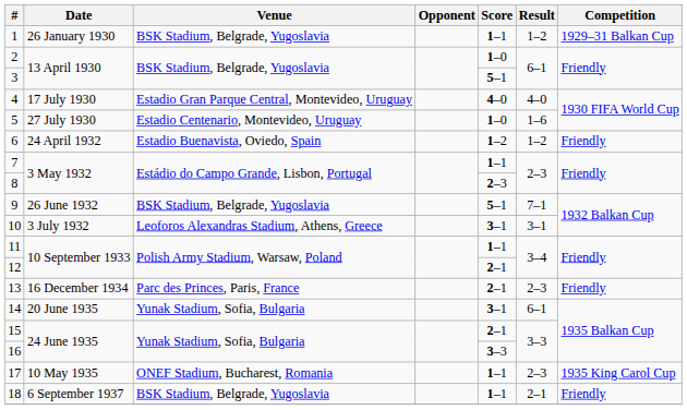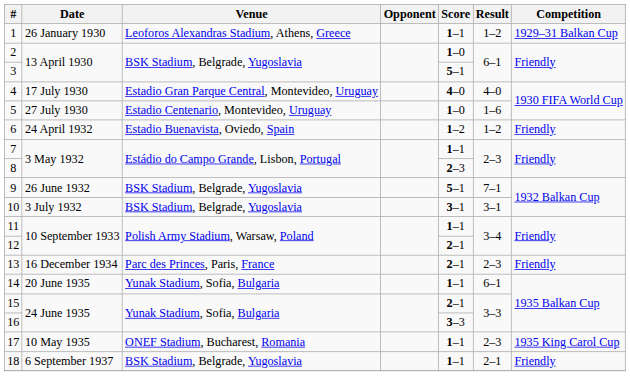 <table class="wikitable sortable" style="font-size:100%">
 <tr>
 <th>#</th>
 <th>Date</th>
 <th>Venue</th>
 <th>Opponent</th>
 <th>Score</th>
 <th>Result</th>
 <th>Competition</th>
 </tr>
 <tr>
 <td align=center>1</td>
 <td>26 January 1930</td>
-<td><a href='#'>BSK Stadium</a>, Belgrade, <a href='#'>Yugoslavia</a></td>
+<td><a href='#'>Leoforos Alexandras Stadium</a>, Athens, <a href='#'>Greece</a></td>
 <td></td>
 <td align=center><strong>1</strong>–1</td>
 <td align=center>1–2</td>
 <td><a href='#'>1929–31 Balkan Cup</a></td>
 </tr>
 <tr>
 <td align=center>2</td>
 <td rowspan=2>13 April 1930</td>
 <td rowspan=2><a href='#'>BSK Stadium</a>, Belgrade, <a href='#'>Yugoslavia</a></td>
 <td rowspan=2></td>
 <td align=center><strong>1</strong>–0</td>
 <td rowspan=2 align=center>6–1</td>
 <td rowspan=2><a href='#'>Friendly</a></td>
 </tr>
 <tr>
 <td align=center>3</td>
 <td align=center><strong>5</strong>–1</td>
 </tr>
 <tr>
 <td align=center>4</td>
 <td>17 July 1930</td>
 <td><a href='#'>Estadio Gran Parque Central</a>, Montevideo, <a href='#'>Uruguay</a></td>
 <td></td>
 <td align=center><strong>4</strong>–0</td>
 <td align=center>4–0</td>
 <td rowspan=2><a href='#'>1930 FIFA World Cup</a></td>
 </tr>
 <tr>
 <td align=center>5</td>
 <td>27 July 1930</td>
 <td><a href='#'>Estadio Centenario</a>, Montevideo, <a href='#'>Uruguay</a></td>
 <td></td>
 <td align=center><strong>1</strong>–0</td>
 <td align=center>1–6</td>
 </tr>
 <tr>
 <td align=center>6</td>
 <td>24 April 1932</td>
 <td><a href='#'>Estadio Buenavista</a>, Oviedo, <a href='#'>Spain</a></td>
 <td></td>
 <td align=center><strong>1</strong>–2</td>
 <td align=center>1–2</td>
 <td><a href='#'>Friendly</a></td>
 </tr>
 <tr>
 <td align=center>7</td>
 <td rowspan=2>3 May 1932</td>
 <td rowspan=2><a href='#'>Estádio do Campo Grande</a>, Lisbon, <a href='#'>Portugal</a></td>
 <td rowspan=2></td>
 <td align=center><strong>1</strong>–1</td>
 <td rowspan=2 align=center>2–3</td>
 <td rowspan=2><a href='#'>Friendly</a></td>
 </tr>
 <tr>
 <td align=center>8</td>
 <td align=center><strong>2</strong>–3</td>
 </tr>
 <tr>
 <td align=center>9</td>
 <td>26 June 1932</td>
 <td><a href='#'>BSK Stadium</a>, Belgrade, <a href='#'>Yugoslavia</a></td>
 <td></td>
 <td align=center><strong>5</strong>–1</td>
 <td align=center>7–1</td>
 <td rowspan=2><a href='#'>1932 Balkan Cup</a></td>
 </tr>
 <tr>
 <td align=center>10</td>
 <td>3 July 1932</td>
-<td><a href='#'>Leoforos Alexandras Stadium</a>, Athens, <a href='#'>Greece</a></td>
+<td><a href='#'>BSK Stadium</a>, Belgrade, <a href='#'>Yugoslavia</a></td>
 <td></td>
 <td align=center><strong>3</strong>–1</td>
 <td align=center>3–1</td>
 </tr>
 <tr>
 <td align=center>11</td>
 <td rowspan=2>10 September 1933</td>
 <td rowspan=2><a href='#'>Polish Army Stadium</a>, Warsaw, <a href='#'>Poland</a></td>
 <td rowspan=2></td>
 <td align=center><strong>1</strong>–1</td>
 <td rowspan=2 align=center>3–4</td>
 <td rowspan=2><a href='#'>Friendly</a></td>
 </tr>
 <tr>
 <td align=center>12</td>
 <td align=center><strong>2</strong>–1</td>
 </tr>
 <tr>
 <td align=center>13</td>
 <td>16 December 1934</td>
 <td><a href='#'>Parc des Princes</a>, Paris, <a href='#'>France</a></td>
 <td></td>
 <td align=center><strong>2</strong>–1</td>
 <td align=center>2–3</td>
 <td><a href='#'>Friendly</a></td>
 </tr>
 <tr>
 <td align=center>14</td>
 <td>20 June 1935</td>
 <td><a href='#'>Yunak Stadium</a>, Sofia, <a href='#'>Bulgaria</a></td>
 <td></td>
-<td align=center><strong>3</strong>–1</td>
+<td align=center><strong>1</strong>–1</td>
 <td align=center>6–1</td>
 <td rowspan=3><a href='#'>1935 Balkan Cup</a></td>
 </tr>
 <tr>
 <td align=center>15</td>
 <td rowspan=2>24 June 1935</td>
 <td rowspan=2><a href='#'>Yunak Stadium</a>, Sofia, <a href='#'>Bulgaria</a></td>
 <td rowspan=2></td>
 <td align=center><strong>2</strong>–1</td>
 <td rowspan=2 align=center>3–3</td>
 </tr>
 <tr>
 <td align=center>16</td>
 <td align=center><strong>3</strong>–3</td>
 </tr>
 <tr>
 <td align=center>17</td>
 <td>10 May 1935</td>
 <td><a href='#'>ONEF Stadium</a>, Bucharest, <a href='#'>Romania</a></td>
 <td></td>
 <td align=center><strong>1</strong>–1</td>
 <td align=center>2–3</td>
 <td><a href='#'>1935 King Carol Cup</a></td>
 </tr>
 <tr>
 <td align=center>18</td>
 <td>6 September 1937</td>
 <td><a href='#'>BSK Stadium</a>, Belgrade, <a href='#'>Yugoslavia</a></td>
 <td></td>
 <td align=center><strong>1</strong>–1</td>
 <td align=center>2–1</td>
 <td><a href='#'>Friendly</a></td>
 </tr>
 <tr>
 </tr>
 </table>
